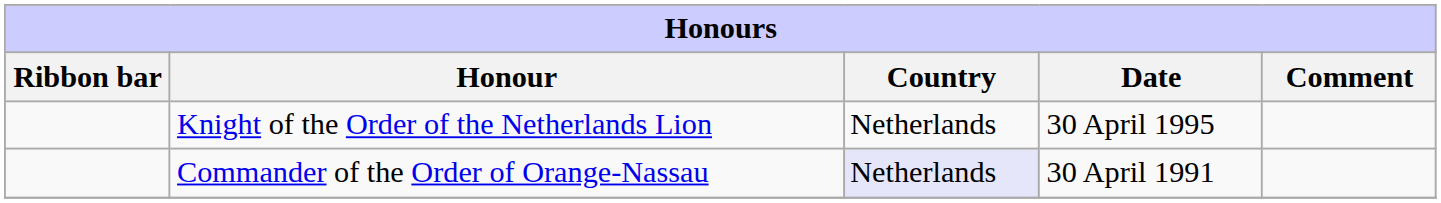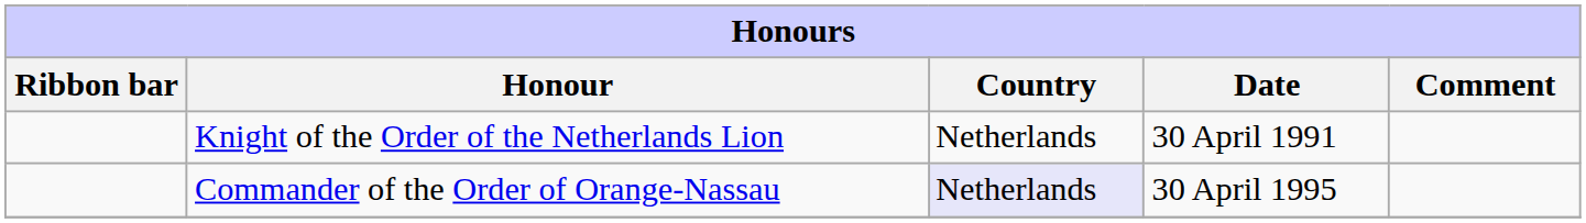 <table class="wikitable" style="width:60%;">
 <tr style="background:#ccf; text-align:center;">
 <td colspan=5><strong>Honours</strong></td>
 </tr>
 <tr>
 <th style="width:80px;">Ribbon bar</th>
 <th>Honour</th>
 <th>Country</th>
 <th>Date</th>
 <th>Comment</th>
 </tr>
 <tr>
 <td></td>
 <td><a href='#'>Knight</a> of the <a href='#'>Order of the Netherlands Lion</a></td>
 <td>Netherlands</td>
-<td>30 April 1995</td>
+<td>30 April 1991</td>
 <td></td>
 </tr>
 <tr>
 <td></td>
 <td><a href='#'>Commander</a> of the <a href='#'>Order of Orange-Nassau</a></td>
 <td style="background: lavender;">Netherlands</td>
-<td>30 April 1991</td>
+<td>30 April 1995</td>
 <td></td>
 </tr>
 <tr>
 </tr>
 </table>
